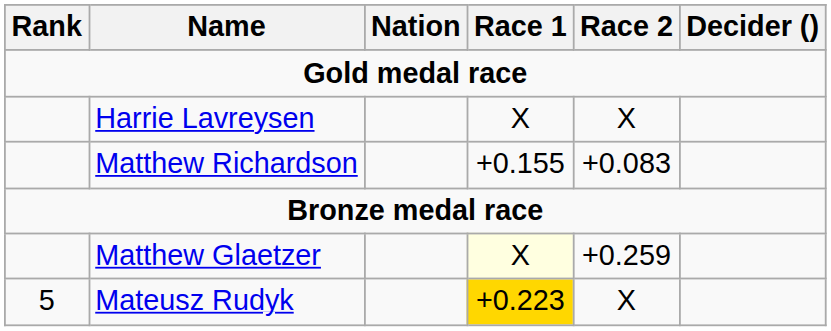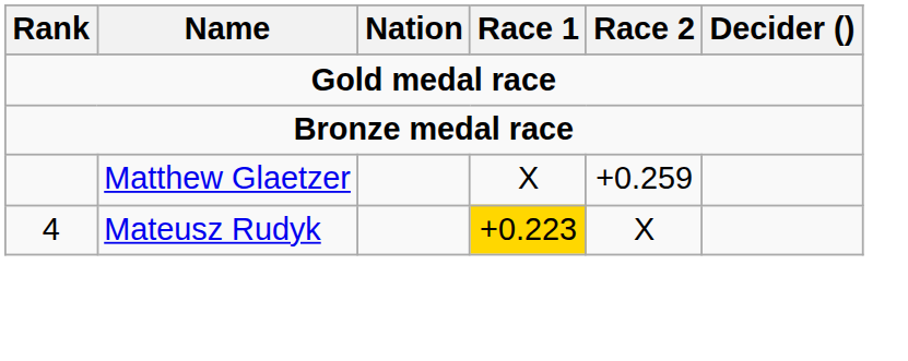 <table class="wikitable" style="text-align:center">
 <tr>
 <th>Rank</th>
 <th>Name</th>
 <th>Nation</th>
 <th>Race 1</th>
 <th>Race 2</th>
 <th>Decider ()</th>
 </tr>
 <tr>
 <td colspan=6><strong>Gold medal race</strong></td>
 </tr>
 <tr>
-<td></td>
-<td align=left><a href='#'>Harrie Lavreysen</a></td>
-<td align=left></td>
-<td>X</td>
-<td>X</td>
-<td></td>
-</tr>
-<tr>
-<td></td>
-<td align=left><a href='#'>Matthew Richardson</a></td>
-<td align=left></td>
-<td>+0.155</td>
-<td>+0.083</td>
-<td></td>
-</tr>
-<tr>
 <td colspan=6><strong>Bronze medal race</strong></td>
 </tr>
 <tr>
 <td></td>
 <td align=left><a href='#'>Matthew Glaetzer</a></td>
 <td align=left></td>
-<td style="background: lightyellow;">X</td>
+<td>X</td>
 <td>+0.259</td>
 <td></td>
 </tr>
 <tr>
-<td>5</td>
+<td>4</td>
 <td align=left><a href='#'>Mateusz Rudyk</a></td>
 <td align=left></td>
 <td style="background: gold;">+0.223</td>
 <td>X</td>
 <td></td>
 </tr>
 </table>
